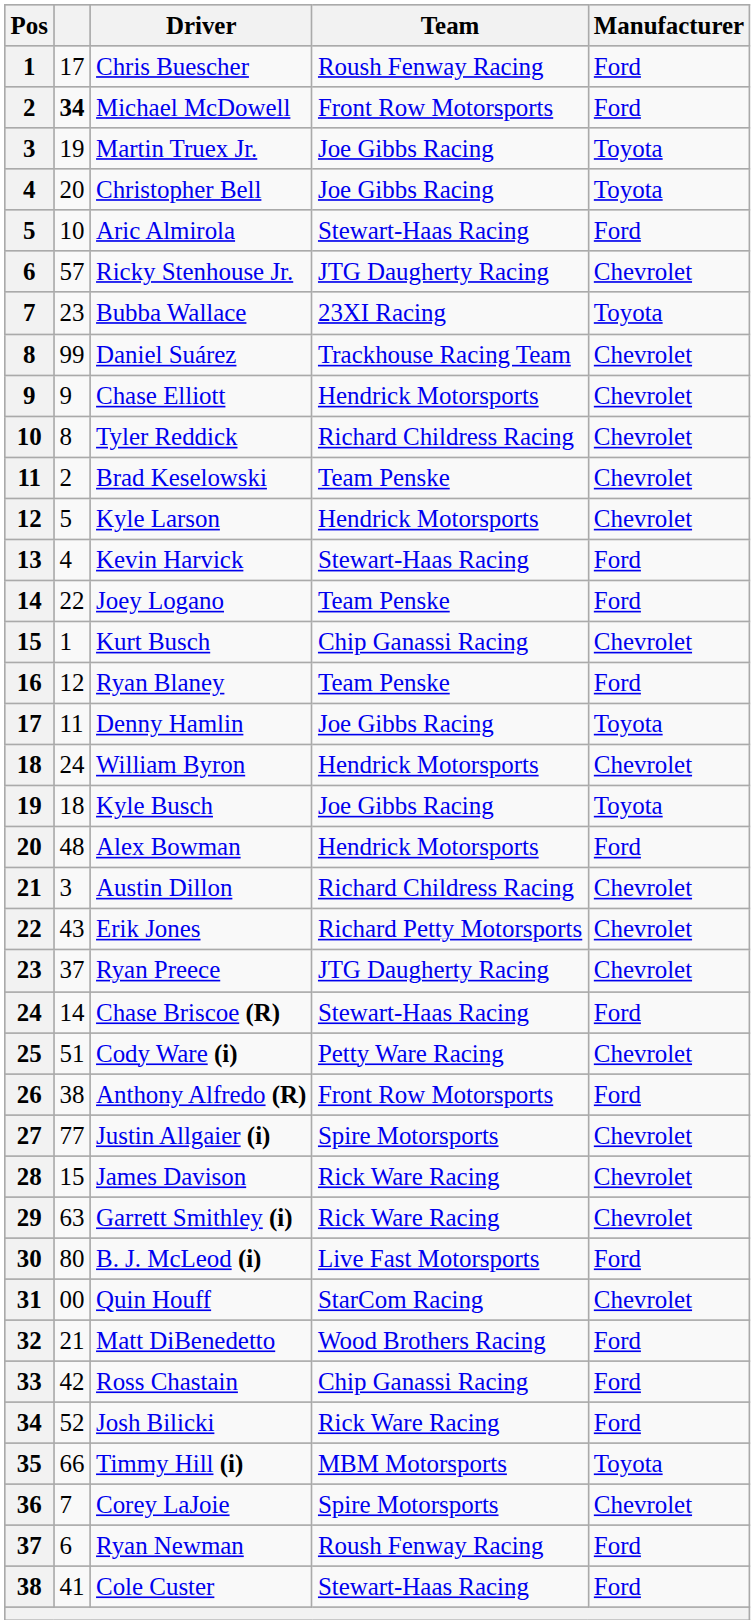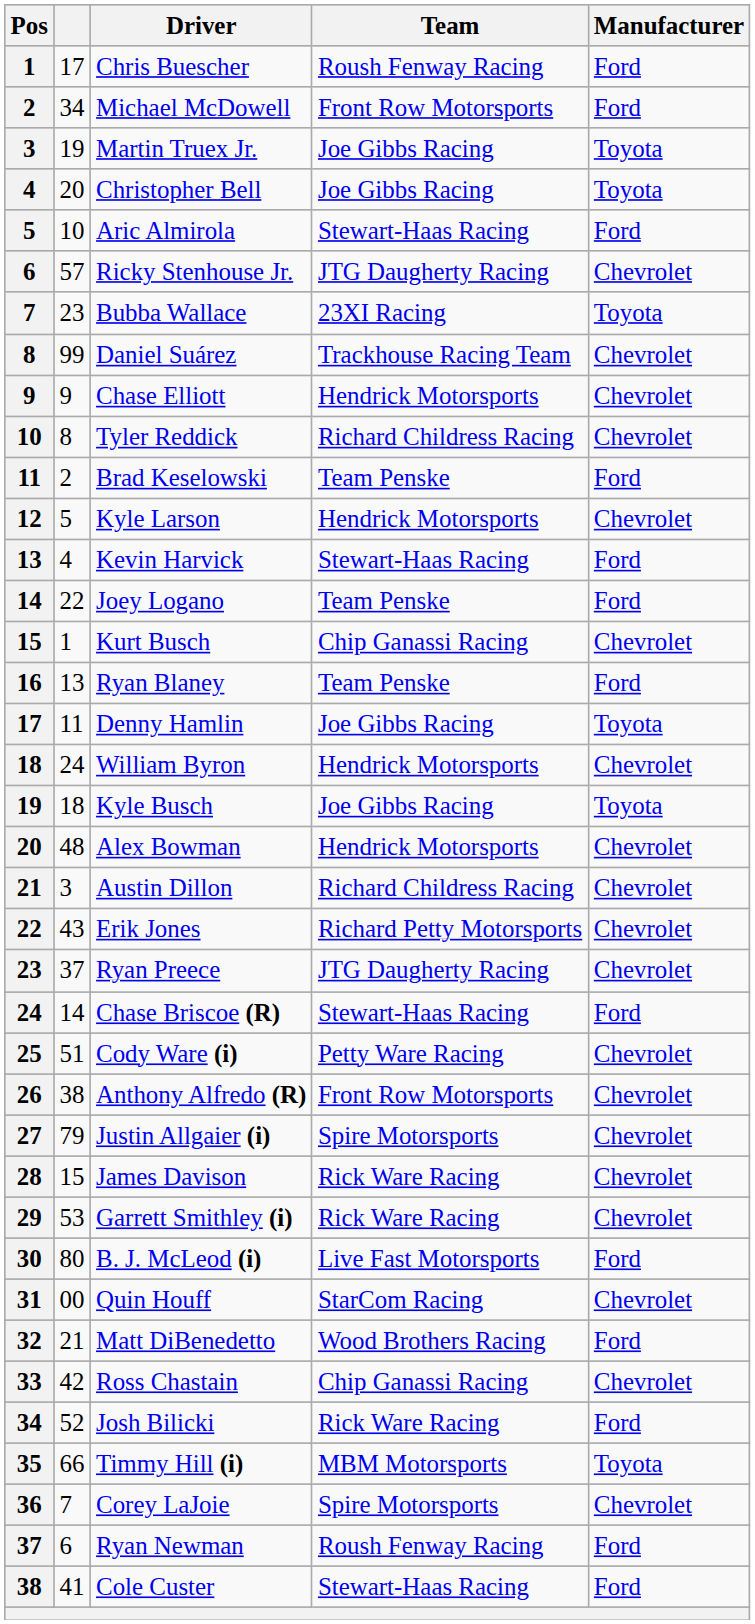 <table class="wikitable" style="font-size:95%">
 <tr>
 <th>Pos</th>
 <th></th>
 <th>Driver</th>
 <th>Team</th>
 <th>Manufacturer</th>
 </tr>
 <tr>
 <th>1</th>
 <td>17</td>
 <td><a href='#'>Chris Buescher</a></td>
 <td><a href='#'>Roush Fenway Racing</a></td>
 <td><a href='#'>Ford</a></td>
 </tr>
 <tr>
 <th>2</th>
-<td><strong>34</strong></td>
+<td>34</td>
 <td><a href='#'>Michael McDowell</a></td>
 <td><a href='#'>Front Row Motorsports</a></td>
 <td><a href='#'>Ford</a></td>
 </tr>
 <tr>
 <th>3</th>
 <td>19</td>
 <td><a href='#'>Martin Truex Jr.</a></td>
 <td><a href='#'>Joe Gibbs Racing</a></td>
 <td><a href='#'>Toyota</a></td>
 </tr>
 <tr>
 <th>4</th>
 <td>20</td>
 <td><a href='#'>Christopher Bell</a></td>
 <td><a href='#'>Joe Gibbs Racing</a></td>
 <td><a href='#'>Toyota</a></td>
 </tr>
 <tr>
 <th>5</th>
 <td>10</td>
 <td><a href='#'>Aric Almirola</a></td>
 <td><a href='#'>Stewart-Haas Racing</a></td>
 <td><a href='#'>Ford</a></td>
 </tr>
 <tr>
 <th>6</th>
 <td>57</td>
 <td><a href='#'>Ricky Stenhouse Jr.</a></td>
 <td><a href='#'>JTG Daugherty Racing</a></td>
 <td><a href='#'>Chevrolet</a></td>
 </tr>
 <tr>
 <th>7</th>
 <td>23</td>
 <td><a href='#'>Bubba Wallace</a></td>
 <td><a href='#'>23XI Racing</a></td>
 <td><a href='#'>Toyota</a></td>
 </tr>
 <tr>
 <th>8</th>
 <td>99</td>
 <td><a href='#'>Daniel Suárez</a></td>
 <td><a href='#'>Trackhouse Racing Team</a></td>
 <td><a href='#'>Chevrolet</a></td>
 </tr>
 <tr>
 <th>9</th>
 <td>9</td>
 <td><a href='#'>Chase Elliott</a></td>
 <td><a href='#'>Hendrick Motorsports</a></td>
 <td><a href='#'>Chevrolet</a></td>
 </tr>
 <tr>
 <th>10</th>
 <td>8</td>
 <td><a href='#'>Tyler Reddick</a></td>
 <td><a href='#'>Richard Childress Racing</a></td>
 <td><a href='#'>Chevrolet</a></td>
 </tr>
 <tr>
 <th>11</th>
 <td>2</td>
 <td><a href='#'>Brad Keselowski</a></td>
 <td><a href='#'>Team Penske</a></td>
-<td><a href='#'>Chevrolet</a></td>
+<td><a href='#'>Ford</a></td>
 </tr>
 <tr>
 <th>12</th>
 <td>5</td>
 <td><a href='#'>Kyle Larson</a></td>
 <td><a href='#'>Hendrick Motorsports</a></td>
 <td><a href='#'>Chevrolet</a></td>
 </tr>
 <tr>
 <th>13</th>
 <td>4</td>
 <td><a href='#'>Kevin Harvick</a></td>
 <td><a href='#'>Stewart-Haas Racing</a></td>
 <td><a href='#'>Ford</a></td>
 </tr>
 <tr>
 <th>14</th>
 <td>22</td>
 <td><a href='#'>Joey Logano</a></td>
 <td><a href='#'>Team Penske</a></td>
 <td><a href='#'>Ford</a></td>
 </tr>
 <tr>
 <th>15</th>
 <td>1</td>
 <td><a href='#'>Kurt Busch</a></td>
 <td><a href='#'>Chip Ganassi Racing</a></td>
 <td><a href='#'>Chevrolet</a></td>
 </tr>
 <tr>
 <th>16</th>
-<td>12</td>
+<td>13</td>
 <td><a href='#'>Ryan Blaney</a></td>
 <td><a href='#'>Team Penske</a></td>
 <td><a href='#'>Ford</a></td>
 </tr>
 <tr>
 <th>17</th>
 <td>11</td>
 <td><a href='#'>Denny Hamlin</a></td>
 <td><a href='#'>Joe Gibbs Racing</a></td>
 <td><a href='#'>Toyota</a></td>
 </tr>
 <tr>
 <th>18</th>
 <td>24</td>
 <td><a href='#'>William Byron</a></td>
 <td><a href='#'>Hendrick Motorsports</a></td>
 <td><a href='#'>Chevrolet</a></td>
 </tr>
 <tr>
 <th>19</th>
 <td>18</td>
 <td><a href='#'>Kyle Busch</a></td>
 <td><a href='#'>Joe Gibbs Racing</a></td>
 <td><a href='#'>Toyota</a></td>
 </tr>
 <tr>
 <th>20</th>
 <td>48</td>
 <td><a href='#'>Alex Bowman</a></td>
 <td><a href='#'>Hendrick Motorsports</a></td>
-<td><a href='#'>Ford</a></td>
+<td><a href='#'>Chevrolet</a></td>
 </tr>
 <tr>
 <th>21</th>
 <td>3</td>
 <td><a href='#'>Austin Dillon</a></td>
 <td><a href='#'>Richard Childress Racing</a></td>
 <td><a href='#'>Chevrolet</a></td>
 </tr>
 <tr>
 <th>22</th>
 <td>43</td>
 <td><a href='#'>Erik Jones</a></td>
 <td><a href='#'>Richard Petty Motorsports</a></td>
 <td><a href='#'>Chevrolet</a></td>
 </tr>
 <tr>
 <th>23</th>
 <td>37</td>
 <td><a href='#'>Ryan Preece</a></td>
 <td><a href='#'>JTG Daugherty Racing</a></td>
 <td><a href='#'>Chevrolet</a></td>
 </tr>
 <tr>
 <th>24</th>
 <td>14</td>
 <td><a href='#'>Chase Briscoe</a> <strong>(R)</strong></td>
 <td><a href='#'>Stewart-Haas Racing</a></td>
 <td><a href='#'>Ford</a></td>
 </tr>
 <tr>
 <th>25</th>
 <td>51</td>
 <td><a href='#'>Cody Ware</a> <strong>(i)</strong></td>
 <td><a href='#'>Petty Ware Racing</a></td>
 <td><a href='#'>Chevrolet</a></td>
 </tr>
 <tr>
 <th>26</th>
 <td>38</td>
 <td><a href='#'>Anthony Alfredo</a> <strong>(R)</strong></td>
 <td><a href='#'>Front Row Motorsports</a></td>
-<td><a href='#'>Ford</a></td>
+<td><a href='#'>Chevrolet</a></td>
 </tr>
 <tr>
 <th>27</th>
-<td>77</td>
+<td>79</td>
 <td><a href='#'>Justin Allgaier</a> <strong>(i)</strong></td>
 <td><a href='#'>Spire Motorsports</a></td>
 <td><a href='#'>Chevrolet</a></td>
 </tr>
 <tr>
 <th>28</th>
 <td>15</td>
 <td><a href='#'>James Davison</a></td>
 <td><a href='#'>Rick Ware Racing</a></td>
 <td><a href='#'>Chevrolet</a></td>
 </tr>
 <tr>
 <th>29</th>
-<td>63</td>
+<td>53</td>
 <td><a href='#'>Garrett Smithley</a> <strong>(i)</strong></td>
 <td><a href='#'>Rick Ware Racing</a></td>
 <td><a href='#'>Chevrolet</a></td>
 </tr>
 <tr>
 <th>30</th>
 <td>80</td>
 <td><a href='#'>B. J. McLeod</a> <strong>(i)</strong></td>
 <td><a href='#'>Live Fast Motorsports</a></td>
 <td><a href='#'>Ford</a></td>
 </tr>
 <tr>
 <th>31</th>
 <td>00</td>
 <td><a href='#'>Quin Houff</a></td>
 <td><a href='#'>StarCom Racing</a></td>
 <td><a href='#'>Chevrolet</a></td>
 </tr>
 <tr>
 <th>32</th>
 <td>21</td>
 <td><a href='#'>Matt DiBenedetto</a></td>
 <td><a href='#'>Wood Brothers Racing</a></td>
 <td><a href='#'>Ford</a></td>
 </tr>
 <tr>
 <th>33</th>
 <td>42</td>
 <td><a href='#'>Ross Chastain</a></td>
 <td><a href='#'>Chip Ganassi Racing</a></td>
-<td><a href='#'>Ford</a></td>
+<td><a href='#'>Chevrolet</a></td>
 </tr>
 <tr>
 <th>34</th>
 <td>52</td>
 <td><a href='#'>Josh Bilicki</a></td>
 <td><a href='#'>Rick Ware Racing</a></td>
 <td><a href='#'>Ford</a></td>
 </tr>
 <tr>
 <th>35</th>
 <td>66</td>
 <td><a href='#'>Timmy Hill</a> <strong>(i)</strong></td>
 <td><a href='#'>MBM Motorsports</a></td>
 <td><a href='#'>Toyota</a></td>
 </tr>
 <tr>
 <th>36</th>
 <td>7</td>
 <td><a href='#'>Corey LaJoie</a></td>
 <td><a href='#'>Spire Motorsports</a></td>
 <td><a href='#'>Chevrolet</a></td>
 </tr>
 <tr>
 <th>37</th>
 <td>6</td>
 <td><a href='#'>Ryan Newman</a></td>
 <td><a href='#'>Roush Fenway Racing</a></td>
 <td><a href='#'>Ford</a></td>
 </tr>
 <tr>
 <th>38</th>
 <td>41</td>
 <td><a href='#'>Cole Custer</a></td>
 <td><a href='#'>Stewart-Haas Racing</a></td>
 <td><a href='#'>Ford</a></td>
 </tr>
 <tr>
 <th colspan="7"></th>
 </tr>
 </table>
